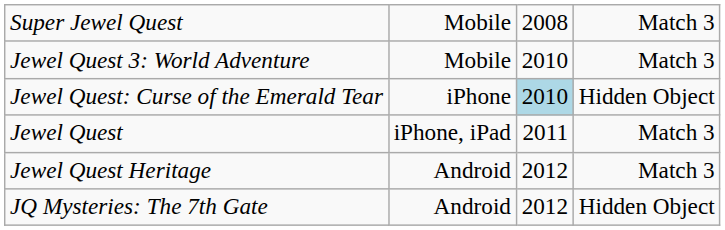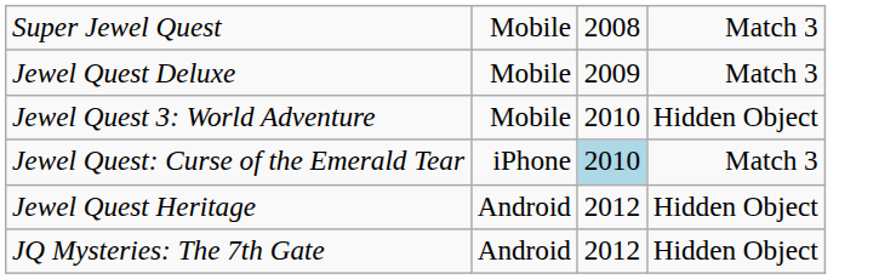 <table class="wikitable" style="text-align:right">
 <tr>
 <td style="text-align:left"><em>Super Jewel Quest</em></td>
 <td>Mobile</td>
 <td>2008</td>
 <td>Match 3</td>
 </tr>
 <tr>
+<td style="text-align:left"><em>Jewel Quest Deluxe</em></td>
+<td>Mobile</td>
+<td>2009</td>
+<td>Match 3</td>
+</tr>
+<tr>
 <td style="text-align:left"><em>Jewel Quest 3: World Adventure</em></td>
 <td>Mobile</td>
 <td>2010</td>
-<td>Match 3</td>
+<td>Hidden Object</td>
 </tr>
 <tr>
 <td style="text-align:left"><em>Jewel Quest: Curse of the Emerald Tear</em></td>
 <td>iPhone</td>
 <td style="background: lightblue;">2010</td>
-<td>Hidden Object</td>
-</tr>
-<tr>
-<td style="text-align:left"><em>Jewel Quest</em></td>
-<td>iPhone, iPad</td>
-<td>2011</td>
 <td>Match 3</td>
 </tr>
 <tr>
 <td style="text-align:left"><em>Jewel Quest Heritage</em></td>
 <td>Android</td>
 <td>2012</td>
-<td>Match 3</td>
+<td>Hidden Object</td>
 </tr>
 <tr>
 <td style="text-align:left"><em>JQ Mysteries: The 7th Gate</em></td>
 <td>Android</td>
 <td>2012</td>
 <td>Hidden Object</td>
 </tr>
 </table>
